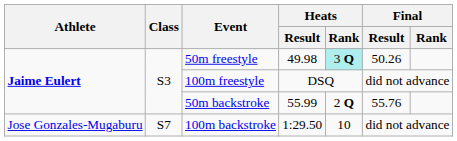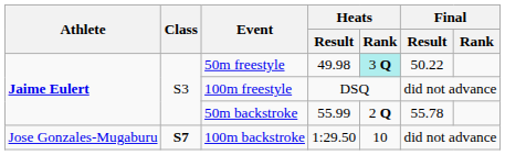 <table class=wikitable style="font-size:90%">
 <tr>
 <th rowspan="2">Athlete</th>
 <th rowspan="2">Class</th>
 <th rowspan="2">Event</th>
 <th colspan="2">Heats</th>
 <th colspan="2">Final</th>
 </tr>
 <tr>
 <th>Result</th>
 <th>Rank</th>
 <th>Result</th>
 <th>Rank</th>
 </tr>
 <tr>
 <td rowspan="3"><strong><a href='#'>Jaime Eulert</a></strong></td>
 <td rowspan="3" style="text-align:center;">S3</td>
 <td><a href='#'>50m freestyle</a></td>
 <td style="text-align:center;">49.98</td>
 <td style="background: paleturquoise; text-align:center;">3 <strong>Q</strong></td>
-<td style="text-align:center;">50.26</td>
+<td style="text-align:center;">50.22</td>
 <td style="text-align:center;"></td>
 </tr>
 <tr>
 <td><a href='#'>100m freestyle</a></td>
 <td style="text-align:center;" colspan="2">DSQ</td>
 <td style="text-align:center;" colspan="2">did not advance</td>
 </tr>
 <tr>
 <td><a href='#'>50m backstroke</a></td>
 <td style="text-align:center;">55.99</td>
 <td style="text-align:center;">2 <strong>Q</strong></td>
-<td style="text-align:center;">55.76</td>
+<td style="text-align:center;">55.78</td>
 <td style="text-align:center;"></td>
 </tr>
 <tr>
 <td><a href='#'>Jose Gonzales-Mugaburu</a></td>
-<td style="text-align:center;">S7</td>
+<td style="text-align:center;"><strong>S7</strong></td>
 <td><a href='#'>100m backstroke</a></td>
 <td style="text-align:center;">1:29.50</td>
 <td style="text-align:center;">10</td>
 <td style="text-align:center;" colspan="2">did not advance</td>
 </tr>
 </table>
